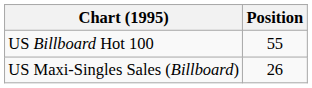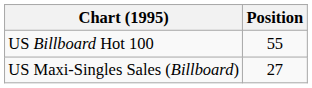 <table class="wikitable">
 <tr>
 <th>Chart (1995)</th>
 <th>Position</th>
 </tr>
 <tr>
 <td>US <em>Billboard</em> Hot 100</td>
 <td align="center">55</td>
 </tr>
 <tr>
 <td>US Maxi-Singles Sales (<em>Billboard</em>)</td>
-<td align="center">26</td>
+<td align="center">27</td>
 </tr>
 </table>
